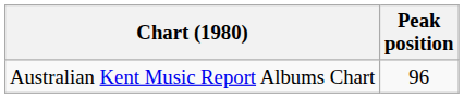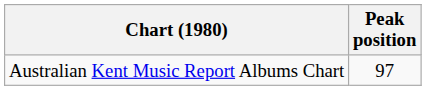 <table class="wikitable">
 <tr>
 <th>Chart (1980)</th>
 <th>Peak<br>position</th>
 </tr>
 <tr>
 <td>Australian <a href='#'>Kent Music Report</a> Albums Chart</td>
-<td align="center">96</td>
+<td align="center">97</td>
 </tr>
 </table>
